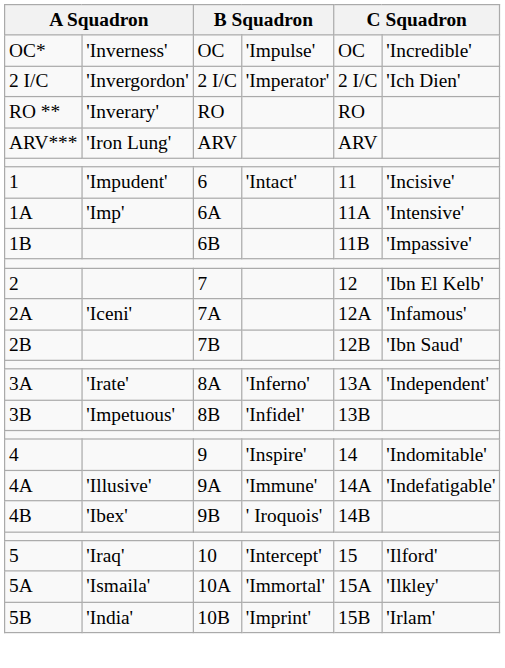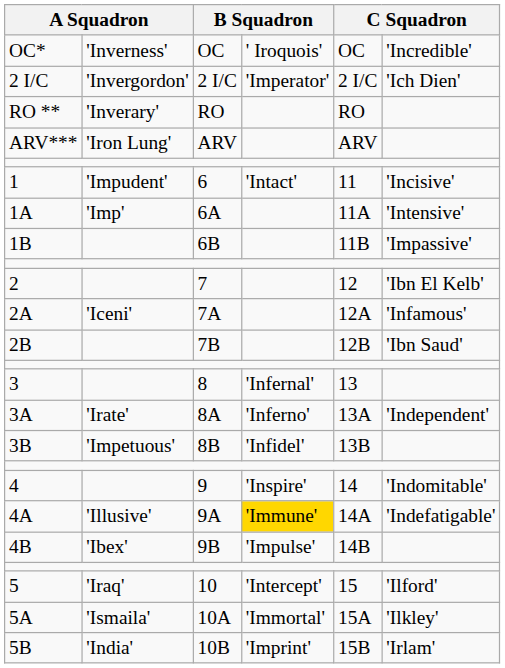 <table class="wikitable" border="1">
 <tr>
 <th colspan="2">A Squadron</th>
 <th colspan="2">B Squadron</th>
 <th colspan="2">C Squadron</th>
 </tr>
 <tr>
 <td>OC*</td>
 <td>'Inverness'</td>
 <td>OC</td>
-<td>'Impulse'</td>
+<td>' Iroquois'</td>
 <td>OC</td>
 <td>'Incredible'</td>
 </tr>
 <tr>
 <td>2 I/C</td>
 <td>'Invergordon'</td>
 <td>2 I/C</td>
 <td>'Imperator'</td>
 <td>2 I/C</td>
 <td>'Ich Dien'</td>
 </tr>
 <tr>
 <td>RO **</td>
 <td>'Inverary'</td>
 <td>RO</td>
 <td></td>
 <td>RO</td>
 <td></td>
 </tr>
 <tr>
 <td>ARV***</td>
 <td>'Iron Lung'</td>
 <td>ARV</td>
 <td></td>
 <td>ARV</td>
 <td></td>
 </tr>
 <tr>
 <td colspan="6"></td>
 </tr>
 <tr>
 <td>1</td>
 <td>'Impudent'</td>
 <td>6</td>
 <td>'Intact'</td>
 <td>11</td>
 <td>'Incisive'</td>
 </tr>
 <tr>
 <td>1A</td>
 <td>'Imp'</td>
 <td>6A</td>
 <td></td>
 <td>11A</td>
 <td>'Intensive'</td>
 </tr>
 <tr>
 <td>1B</td>
 <td></td>
 <td>6B</td>
 <td></td>
 <td>11B</td>
 <td>'Impassive'</td>
 </tr>
 <tr>
 <td colspan="6"></td>
 </tr>
 <tr>
 <td>2</td>
 <td></td>
 <td>7</td>
 <td></td>
 <td>12</td>
 <td>'Ibn El Kelb'</td>
 </tr>
 <tr>
 <td>2A</td>
 <td>'Iceni'</td>
 <td>7A</td>
 <td></td>
 <td>12A</td>
 <td>'Infamous'</td>
 </tr>
 <tr>
 <td>2B</td>
 <td></td>
 <td>7B</td>
 <td></td>
 <td>12B</td>
 <td>'Ibn Saud'</td>
 </tr>
 <tr>
 <td colspan="6"></td>
 </tr>
 <tr>
+<td>3</td>
+<td></td>
+<td>8</td>
+<td>'Infernal'</td>
+<td>13</td>
+<td></td>
+</tr>
+<tr>
 <td>3A</td>
 <td>'Irate'</td>
 <td>8A</td>
 <td>'Inferno'</td>
 <td>13A</td>
 <td>'Independent'</td>
 </tr>
 <tr>
 <td>3B</td>
 <td>'Impetuous'</td>
 <td>8B</td>
 <td>'Infidel'</td>
 <td>13B</td>
 <td></td>
 </tr>
 <tr>
 <td colspan="6"></td>
 </tr>
 <tr>
 <td>4</td>
 <td></td>
 <td>9</td>
 <td>'Inspire'</td>
 <td>14</td>
 <td>'Indomitable'</td>
 </tr>
 <tr>
 <td>4A</td>
 <td>'Illusive'</td>
 <td>9A</td>
-<td>'Immune'</td>
+<td style="background: gold;">'Immune'</td>
 <td>14A</td>
 <td>'Indefatigable'</td>
 </tr>
 <tr>
 <td>4B</td>
 <td>'Ibex'</td>
 <td>9B</td>
-<td>' Iroquois'</td>
+<td>'Impulse'</td>
 <td>14B</td>
 <td></td>
 </tr>
 <tr>
 <td colspan="6"></td>
 </tr>
 <tr>
 <td>5</td>
 <td>'Iraq'</td>
 <td>10</td>
 <td>'Intercept'</td>
 <td>15</td>
 <td>'Ilford'</td>
 </tr>
 <tr>
 <td>5A</td>
 <td>'Ismaila'</td>
 <td>10A</td>
 <td>'Immortal'</td>
 <td>15A</td>
 <td>'Ilkley'</td>
 </tr>
 <tr>
 <td>5B</td>
 <td>'India'</td>
 <td>10B</td>
 <td>'Imprint'</td>
 <td>15B</td>
 <td>'Irlam'</td>
 </tr>
 </table>
